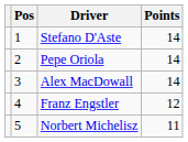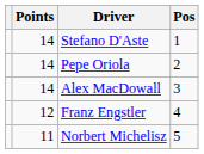 <table class="wikitable" style="font-size: 95%;">
 <tr>
 <th></th>
+<th>Points</th>
+<th>Driver</th>
 <th>Pos</th>
-<th>Driver</th>
-<th>Points</th>
 </tr>
 <tr>
 <td align="left"></td>
+<td align="right">14</td>
+<td> <a href='#'>Stefano D'Aste</a></td>
 <td>1</td>
-<td> <a href='#'>Stefano D'Aste</a></td>
-<td align="right">14</td>
 </tr>
 <tr>
 <td align="left"></td>
+<td align="right">14</td>
+<td> <a href='#'>Pepe Oriola</a></td>
 <td>2</td>
-<td> <a href='#'>Pepe Oriola</a></td>
-<td align="right">14</td>
 </tr>
 <tr>
 <td align="left"></td>
+<td align="right">14</td>
+<td> <a href='#'>Alex MacDowall</a></td>
 <td>3</td>
-<td> <a href='#'>Alex MacDowall</a></td>
-<td align="right">14</td>
 </tr>
 <tr>
 <td align="left"></td>
+<td align="right">12</td>
+<td> <a href='#'>Franz Engstler</a></td>
 <td>4</td>
-<td> <a href='#'>Franz Engstler</a></td>
-<td align="right">12</td>
 </tr>
 <tr>
 <td align="left"></td>
+<td align="right">11</td>
+<td> <a href='#'>Norbert Michelisz</a></td>
 <td>5</td>
-<td> <a href='#'>Norbert Michelisz</a></td>
-<td align="right">11</td>
 </tr>
 </table>
